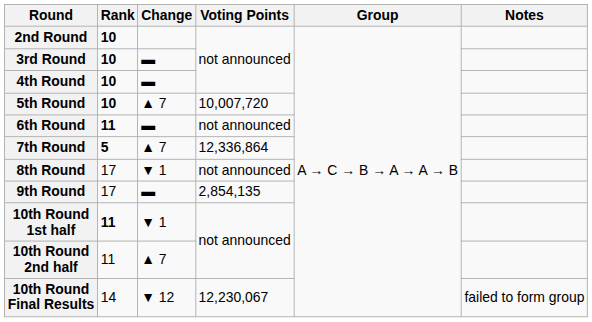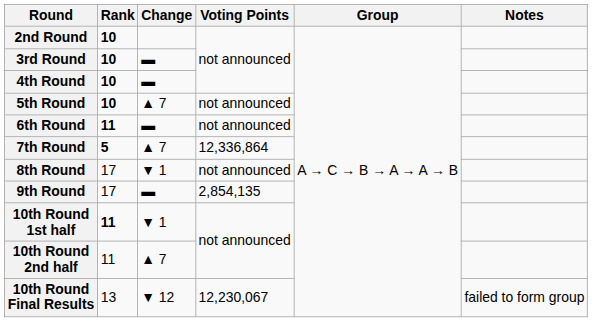 <table class="wikitable">
 <tr>
 <th>Round</th>
 <th>Rank</th>
 <th>Change</th>
 <th>Voting Points</th>
 <th>Group</th>
 <th>Notes</th>
 </tr>
 <tr>
 <th>2nd Round</th>
 <td><strong>10</strong></td>
 <td></td>
 <td rowspan="3">not announced</td>
 <td rowspan="11">A → C → B → A → A → B</td>
 <td></td>
 </tr>
 <tr>
 <th>3rd Round</th>
 <td><strong>10</strong></td>
 <td>▬</td>
 <td></td>
 </tr>
 <tr>
 <th>4th Round</th>
 <td><strong>10</strong></td>
 <td>▬</td>
 <td></td>
 </tr>
 <tr>
 <th>5th Round</th>
 <td><strong>10</strong></td>
 <td>▲ 7</td>
-<td>10,007,720</td>
+<td>not announced</td>
 <td></td>
 </tr>
 <tr>
 <th>6th Round</th>
 <td><strong>11</strong></td>
 <td>▬</td>
 <td>not announced</td>
 <td></td>
 </tr>
 <tr>
 <th>7th Round</th>
 <td><strong>5</strong></td>
 <td>▲ 7</td>
 <td>12,336,864</td>
 <td></td>
 </tr>
 <tr>
 <th>8th Round</th>
 <td>17</td>
 <td>▼ 1</td>
 <td>not announced</td>
 <td></td>
 </tr>
 <tr>
 <th>9th Round</th>
 <td>17</td>
 <td>▬</td>
 <td>2,854,135</td>
 <td></td>
 </tr>
 <tr>
 <th>10th Round<br>1st half</th>
 <td><strong>11</strong></td>
 <td>▼ 1</td>
 <td rowspan="2">not announced</td>
 <td></td>
 </tr>
 <tr>
 <th>10th Round<br>2nd half</th>
 <td>11</td>
 <td>▲ 7</td>
 <td></td>
 </tr>
 <tr>
 <th>10th Round<br>Final Results</th>
-<td>14</td>
+<td>13</td>
 <td>▼ 12</td>
 <td>12,230,067</td>
 <td>failed to form group</td>
 </tr>
 </table>
